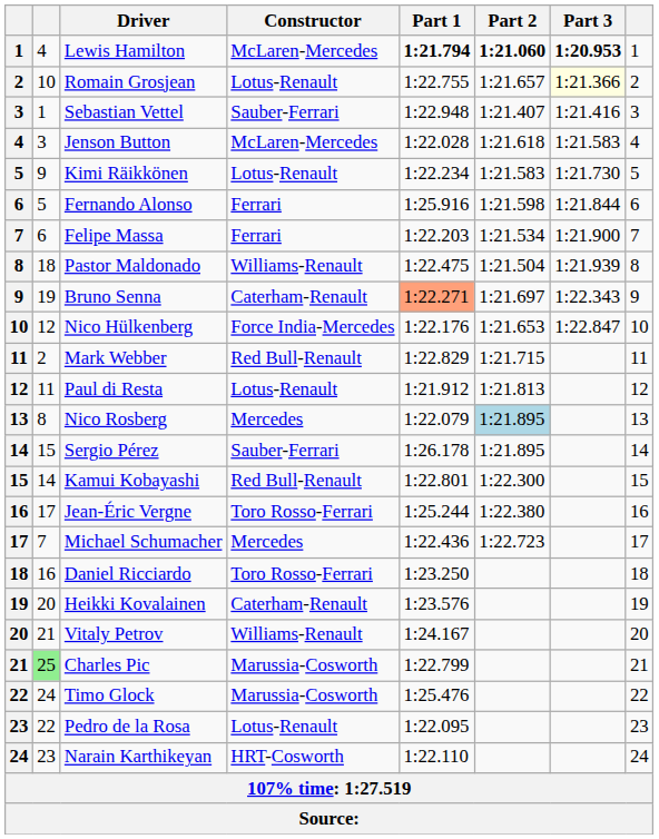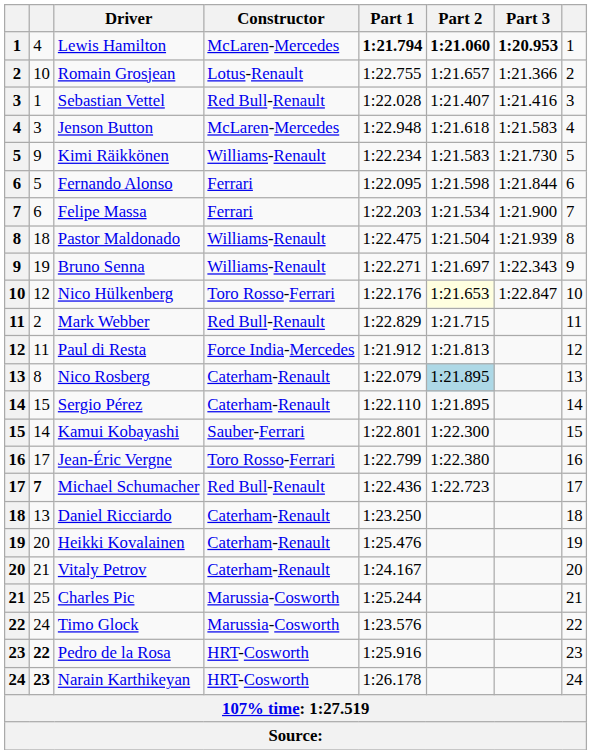 <table class="wikitable sortable" style="font-size:85%">
 <tr>
 <th></th>
 <th></th>
 <th>Driver</th>
 <th>Constructor</th>
 <th>Part 1</th>
 <th>Part 2</th>
 <th>Part 3</th>
 <th></th>
 </tr>
 <tr>
 <th>1</th>
 <td>4</td>
 <td> <a href='#'>Lewis Hamilton</a></td>
 <td><a href='#'>McLaren</a>-<a href='#'>Mercedes</a></td>
 <td><strong>1:21.794</strong></td>
 <td><strong>1:21.060</strong></td>
 <td><strong>1:20.953</strong></td>
 <td>1</td>
 </tr>
 <tr>
 <th>2</th>
 <td>10</td>
 <td> <a href='#'>Romain Grosjean</a></td>
 <td><a href='#'>Lotus</a>-<a href='#'>Renault</a></td>
 <td>1:22.755</td>
 <td>1:21.657</td>
-<td style="background: lightyellow;">1:21.366</td>
+<td>1:21.366</td>
 <td>2</td>
 </tr>
 <tr>
 <th>3</th>
 <td>1</td>
 <td> <a href='#'>Sebastian Vettel</a></td>
-<td><a href='#'>Sauber</a>-<a href='#'>Ferrari</a></td>
-<td>1:22.948</td>
+<td><a href='#'>Red Bull</a>-<a href='#'>Renault</a></td>
+<td>1:22.028</td>
 <td>1:21.407</td>
 <td>1:21.416</td>
 <td>3</td>
 </tr>
 <tr>
 <th>4</th>
 <td>3</td>
 <td> <a href='#'>Jenson Button</a></td>
 <td><a href='#'>McLaren</a>-<a href='#'>Mercedes</a></td>
-<td>1:22.028</td>
+<td>1:22.948</td>
 <td>1:21.618</td>
 <td>1:21.583</td>
 <td>4</td>
 </tr>
 <tr>
 <th>5</th>
 <td>9</td>
 <td> <a href='#'>Kimi Räikkönen</a></td>
-<td><a href='#'>Lotus</a>-<a href='#'>Renault</a></td>
+<td><a href='#'>Williams</a>-<a href='#'>Renault</a></td>
 <td>1:22.234</td>
 <td>1:21.583</td>
 <td>1:21.730</td>
 <td>5</td>
 </tr>
 <tr>
 <th>6</th>
 <td>5</td>
 <td> <a href='#'>Fernando Alonso</a></td>
 <td><a href='#'>Ferrari</a></td>
-<td>1:25.916</td>
+<td>1:22.095</td>
 <td>1:21.598</td>
 <td>1:21.844</td>
 <td>6</td>
 </tr>
 <tr>
 <th>7</th>
 <td>6</td>
 <td> <a href='#'>Felipe Massa</a></td>
 <td><a href='#'>Ferrari</a></td>
 <td>1:22.203</td>
 <td>1:21.534</td>
 <td>1:21.900</td>
 <td>7</td>
 </tr>
 <tr>
 <th>8</th>
 <td>18</td>
 <td> <a href='#'>Pastor Maldonado</a></td>
 <td><a href='#'>Williams</a>-<a href='#'>Renault</a></td>
 <td>1:22.475</td>
 <td>1:21.504</td>
 <td>1:21.939</td>
 <td>8</td>
 </tr>
 <tr>
 <th>9</th>
 <td>19</td>
 <td> <a href='#'>Bruno Senna</a></td>
-<td><a href='#'>Caterham</a>-<a href='#'>Renault</a></td>
-<td style="background: lightsalmon;">1:22.271</td>
+<td><a href='#'>Williams</a>-<a href='#'>Renault</a></td>
+<td>1:22.271</td>
 <td>1:21.697</td>
 <td>1:22.343</td>
 <td>9</td>
 </tr>
 <tr>
 <th>10</th>
 <td>12</td>
 <td> <a href='#'>Nico Hülkenberg</a></td>
-<td><a href='#'>Force India</a>-<a href='#'>Mercedes</a></td>
+<td><a href='#'>Toro Rosso</a>-<a href='#'>Ferrari</a></td>
 <td>1:22.176</td>
-<td>1:21.653</td>
+<td style="background: lightyellow;">1:21.653</td>
 <td>1:22.847</td>
 <td>10</td>
 </tr>
 <tr>
 <th>11</th>
 <td>2</td>
 <td> <a href='#'>Mark Webber</a></td>
 <td><a href='#'>Red Bull</a>-<a href='#'>Renault</a></td>
 <td>1:22.829</td>
 <td>1:21.715</td>
 <td></td>
 <td>11</td>
 </tr>
 <tr>
 <th>12</th>
 <td>11</td>
 <td> <a href='#'>Paul di Resta</a></td>
-<td><a href='#'>Lotus</a>-<a href='#'>Renault</a></td>
+<td><a href='#'>Force India</a>-<a href='#'>Mercedes</a></td>
 <td>1:21.912</td>
 <td>1:21.813</td>
 <td></td>
 <td>12</td>
 </tr>
 <tr>
 <th>13</th>
 <td>8</td>
 <td> <a href='#'>Nico Rosberg</a></td>
-<td><a href='#'>Mercedes</a></td>
+<td><a href='#'>Caterham</a>-<a href='#'>Renault</a></td>
 <td>1:22.079</td>
 <td style="background: lightblue;">1:21.895</td>
 <td></td>
 <td>13</td>
 </tr>
 <tr>
 <th>14</th>
 <td>15</td>
 <td> <a href='#'>Sergio Pérez</a></td>
-<td><a href='#'>Sauber</a>-<a href='#'>Ferrari</a></td>
-<td>1:26.178</td>
+<td><a href='#'>Caterham</a>-<a href='#'>Renault</a></td>
+<td>1:22.110</td>
 <td>1:21.895</td>
 <td></td>
 <td>14</td>
 </tr>
 <tr>
 <th>15</th>
 <td>14</td>
 <td> <a href='#'>Kamui Kobayashi</a></td>
-<td><a href='#'>Red Bull</a>-<a href='#'>Renault</a></td>
+<td><a href='#'>Sauber</a>-<a href='#'>Ferrari</a></td>
 <td>1:22.801</td>
 <td>1:22.300</td>
 <td></td>
 <td>15</td>
 </tr>
 <tr>
 <th>16</th>
 <td>17</td>
 <td> <a href='#'>Jean-Éric Vergne</a></td>
 <td><a href='#'>Toro Rosso</a>-<a href='#'>Ferrari</a></td>
-<td>1:25.244</td>
+<td>1:22.799</td>
 <td>1:22.380</td>
 <td></td>
 <td>16</td>
 </tr>
 <tr>
 <th>17</th>
-<td>7</td>
+<td><strong>7</strong></td>
 <td> <a href='#'>Michael Schumacher</a></td>
-<td><a href='#'>Mercedes</a></td>
+<td><a href='#'>Red Bull</a>-<a href='#'>Renault</a></td>
 <td>1:22.436</td>
 <td>1:22.723</td>
 <td></td>
 <td>17</td>
 </tr>
 <tr>
 <th>18</th>
-<td>16</td>
+<td>13</td>
 <td> <a href='#'>Daniel Ricciardo</a></td>
-<td><a href='#'>Toro Rosso</a>-<a href='#'>Ferrari</a></td>
+<td><a href='#'>Caterham</a>-<a href='#'>Renault</a></td>
 <td>1:23.250</td>
 <td></td>
 <td></td>
 <td>18</td>
 </tr>
 <tr>
 <th>19</th>
 <td>20</td>
 <td> <a href='#'>Heikki Kovalainen</a></td>
 <td><a href='#'>Caterham</a>-<a href='#'>Renault</a></td>
-<td>1:23.576</td>
+<td>1:25.476</td>
 <td></td>
 <td></td>
 <td>19</td>
 </tr>
 <tr>
 <th>20</th>
 <td>21</td>
 <td> <a href='#'>Vitaly Petrov</a></td>
-<td><a href='#'>Williams</a>-<a href='#'>Renault</a></td>
+<td><a href='#'>Caterham</a>-<a href='#'>Renault</a></td>
 <td>1:24.167</td>
 <td></td>
 <td></td>
 <td>20</td>
 </tr>
 <tr>
 <th>21</th>
-<td style="background: lightgreen;">25</td>
+<td>25</td>
 <td> <a href='#'>Charles Pic</a></td>
 <td><a href='#'>Marussia</a>-<a href='#'>Cosworth</a></td>
-<td>1:22.799</td>
+<td>1:25.244</td>
 <td></td>
 <td></td>
 <td>21</td>
 </tr>
 <tr>
 <th>22</th>
 <td>24</td>
 <td> <a href='#'>Timo Glock</a></td>
 <td><a href='#'>Marussia</a>-<a href='#'>Cosworth</a></td>
-<td>1:25.476</td>
+<td>1:23.576</td>
 <td></td>
 <td></td>
 <td>22</td>
 </tr>
 <tr>
 <th>23</th>
-<td>22</td>
+<td><strong>22</strong></td>
 <td> <a href='#'>Pedro de la Rosa</a></td>
-<td><a href='#'>Lotus</a>-<a href='#'>Renault</a></td>
-<td>1:22.095</td>
+<td><a href='#'>HRT</a>-<a href='#'>Cosworth</a></td>
+<td>1:25.916</td>
 <td></td>
 <td></td>
 <td>23</td>
 </tr>
 <tr>
 <th>24</th>
-<td>23</td>
+<td><strong>23</strong></td>
 <td> <a href='#'>Narain Karthikeyan</a></td>
 <td><a href='#'>HRT</a>-<a href='#'>Cosworth</a></td>
-<td>1:22.110</td>
+<td>1:26.178</td>
 <td></td>
 <td></td>
 <td>24</td>
 </tr>
 <tr>
 <th colspan=8><a href='#'>107% time</a>: 1:27.519</th>
 </tr>
 <tr>
 <th colspan=8>Source:</th>
 </tr>
 </table>
